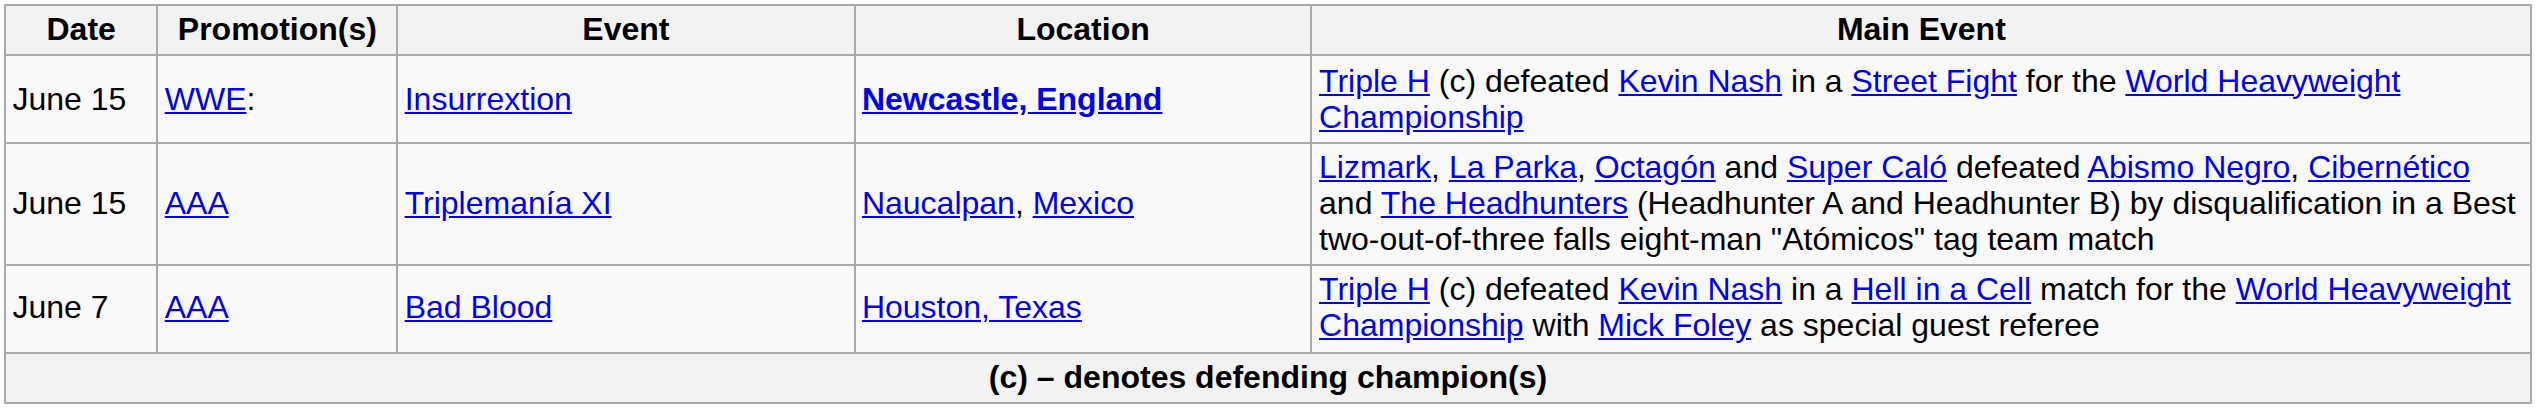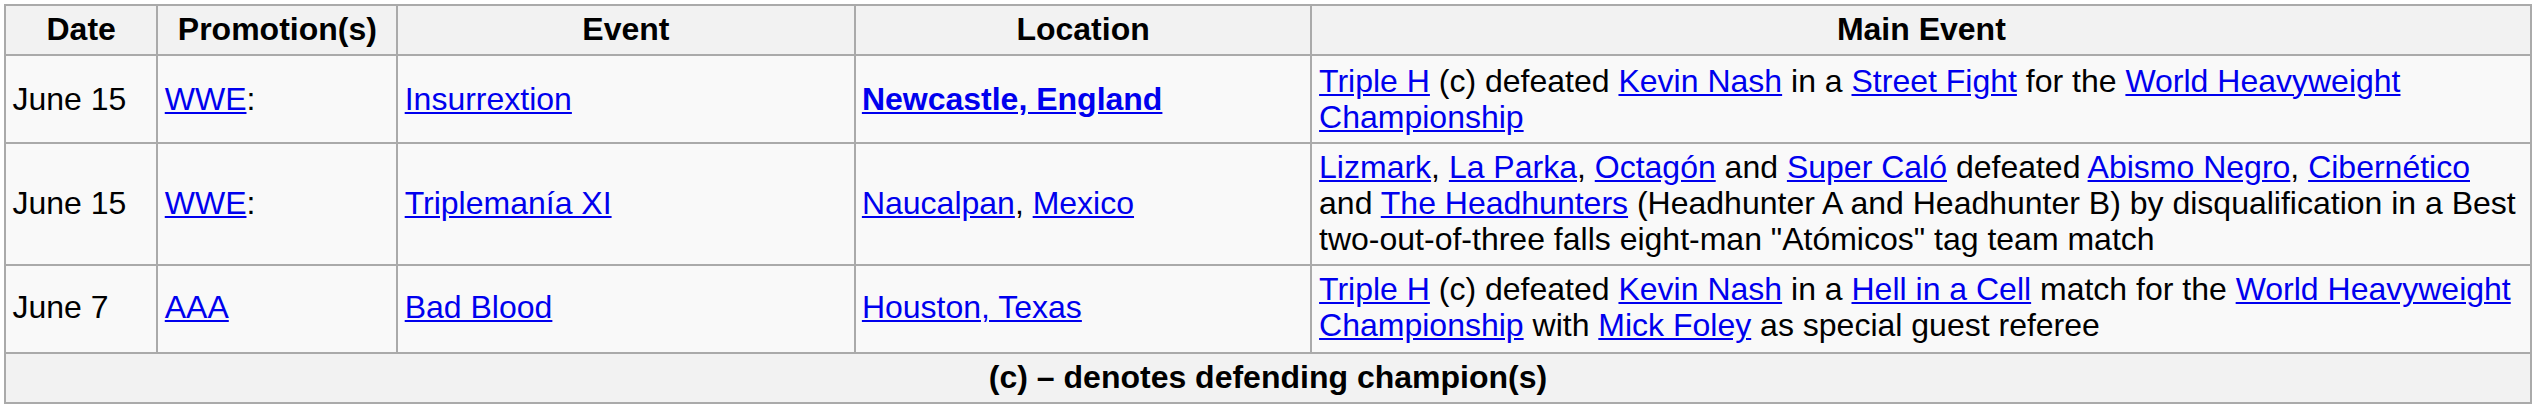 <table class="wikitable" style="width:100%;">
 <tr>
 <th width="5%">Date</th>
 <th width="5%">Promotion(s)</th>
 <th style="width:15%;">Event</th>
 <th style="width:15%;">Location</th>
 <th style="width:40%;">Main Event</th>
 </tr>
 <tr style="width:20%;" |Notes>
 </tr>
 <tr>
 <td>June 15</td>
 <td><a href='#'>WWE</a>:<br></td>
 <td><a href='#'>Insurrextion</a></td>
 <td><strong><a href='#'>Newcastle, England</a></strong></td>
 <td><a href='#'>Triple H</a> (c) defeated <a href='#'>Kevin Nash</a> in a <a href='#'>Street Fight</a> for the <a href='#'>World Heavyweight Championship</a></td>
 </tr>
 <tr>
 <td>June 15</td>
-<td><a href='#'>AAA</a></td>
+<td><a href='#'>WWE</a>:<br></td>
 <td><a href='#'>Triplemanía XI</a></td>
 <td><a href='#'>Naucalpan</a>, <a href='#'>Mexico</a></td>
 <td><a href='#'>Lizmark</a>, <a href='#'>La Parka</a>, <a href='#'>Octagón</a> and <a href='#'>Super Caló</a> defeated <a href='#'>Abismo Negro</a>, <a href='#'>Cibernético</a> and <a href='#'>The Headhunters</a> (Headhunter A and Headhunter B) by disqualification in a Best two-out-of-three falls eight-man "Atómicos" tag team match</td>
 </tr>
 <tr>
 <td>June 7</td>
 <td><a href='#'>AAA</a></td>
 <td><a href='#'>Bad Blood</a></td>
 <td><a href='#'>Houston, Texas</a></td>
 <td><a href='#'>Triple H</a> (c) defeated <a href='#'>Kevin Nash</a> in a <a href='#'>Hell in a Cell</a> match for the <a href='#'>World Heavyweight Championship</a> with <a href='#'>Mick Foley</a> as special guest referee</td>
 </tr>
 <tr>
 <th colspan="6">(c) – denotes defending champion(s)</th>
 </tr>
 </table>
